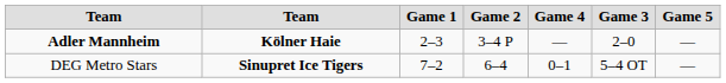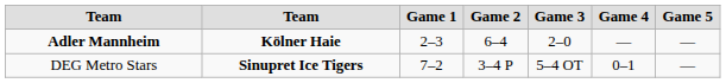 <table class="wikitable">
 <tr align="center">
 <td width="200" bgcolor="#dfdfdf"><strong>Team</strong></td>
 <td width="200" bgcolor="#dfdfdf"><strong>Team</strong></td>
 <td width="60" bgcolor="#dfdfdf"><strong>Game 1</strong></td>
 <td width="60" bgcolor="#dfdfdf"><strong>Game 2</strong></td>
+<td width="60" bgcolor="#dfdfdf"><strong>Game 3</strong></td>
 <td width="60" bgcolor="#dfdfdf"><strong>Game 4</strong></td>
-<td width="60" bgcolor="#dfdfdf"><strong>Game 3</strong></td>
 <td width="60" bgcolor="#dfdfdf"><strong>Game 5</strong></td>
 </tr>
 <tr align="center">
 <td><strong>Adler Mannheim</strong></td>
 <td><strong>Kölner Haie</strong></td>
 <td>2–3</td>
-<td>3–4 P</td>
+<td>6–4</td>
+<td>2–0</td>
 <td>—</td>
-<td>2–0</td>
 <td>—</td>
 </tr>
 <tr align="center">
 <td>DEG Metro Stars</td>
 <td><strong>Sinupret Ice Tigers</strong></td>
 <td>7–2</td>
-<td>6–4</td>
+<td>3–4 P</td>
+<td>5–4 OT</td>
 <td>0–1</td>
-<td>5–4 OT</td>
 <td>—</td>
 </tr>
 </table>
